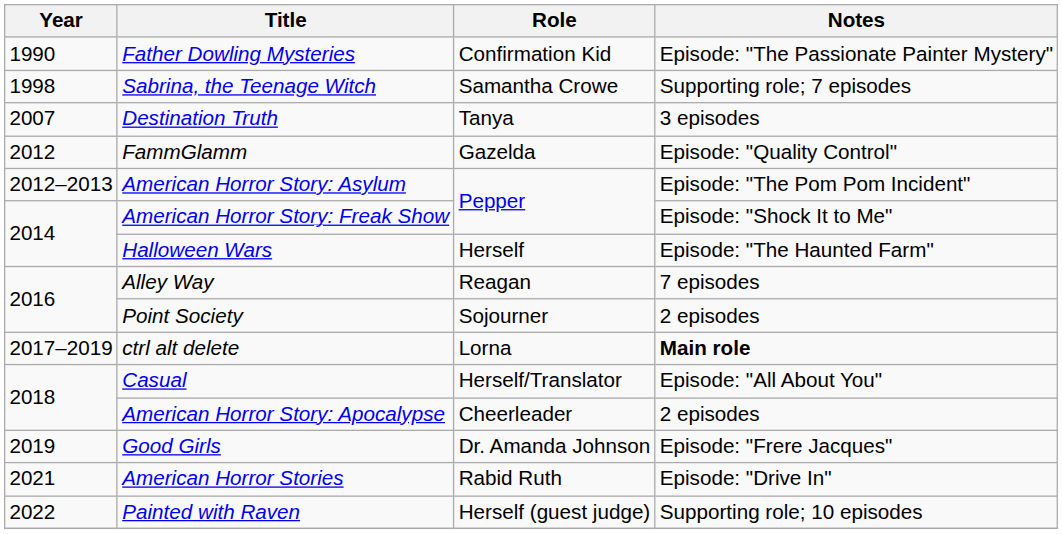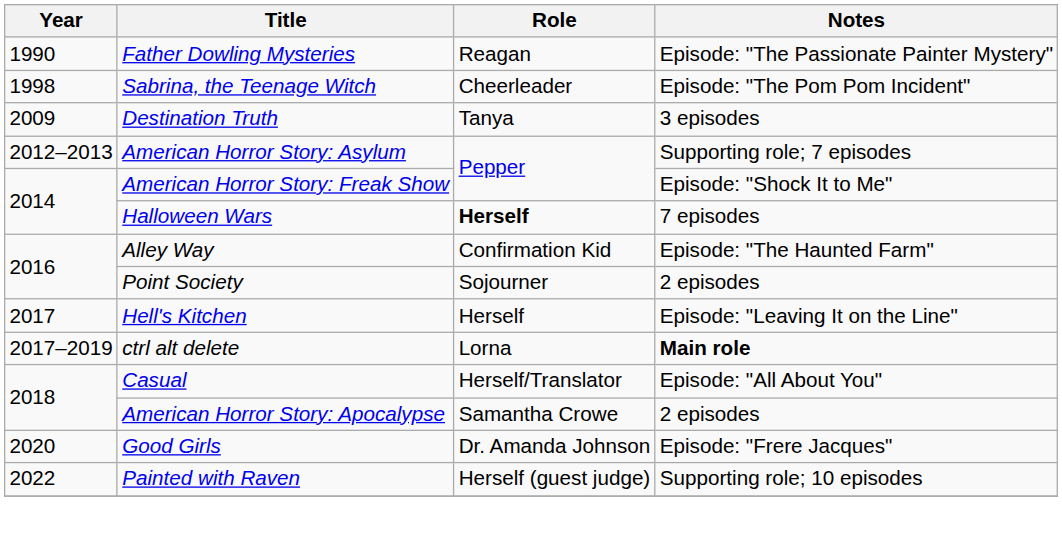 <table class="wikitable sortable">
 <tr>
 <th>Year</th>
 <th>Title</th>
 <th>Role</th>
 <th>Notes</th>
 </tr>
 <tr>
 <td>1990</td>
 <td><em><a href='#'>Father Dowling Mysteries</a></em></td>
-<td>Confirmation Kid</td>
+<td>Reagan</td>
 <td>Episode: "The Passionate Painter Mystery"</td>
 </tr>
 <tr>
 <td>1998</td>
 <td><em><a href='#'>Sabrina, the Teenage Witch</a></em></td>
-<td>Samantha Crowe</td>
-<td>Supporting role; 7 episodes</td>
+<td>Cheerleader</td>
+<td>Episode: "The Pom Pom Incident"</td>
 </tr>
 <tr>
-<td>2007</td>
+<td>2009</td>
 <td><em><a href='#'>Destination Truth</a></em></td>
 <td>Tanya</td>
 <td>3 episodes</td>
 </tr>
 <tr>
-<td>2012</td>
-<td><em>FammGlamm</em></td>
-<td>Gazelda</td>
-<td>Episode: "Quality Control"</td>
-</tr>
-<tr>
 <td>2012–2013</td>
 <td><em><a href='#'>American Horror Story: Asylum</a></em></td>
 <td rowspan=2><a href='#'>Pepper</a></td>
-<td>Episode: "The Pom Pom Incident"</td>
+<td>Supporting role; 7 episodes</td>
 </tr>
 <tr>
 <td rowspan=2>2014</td>
 <td><em><a href='#'>American Horror Story: Freak Show</a></em></td>
 <td>Episode: "Shock It to Me"</td>
 </tr>
 <tr>
 <td><em><a href='#'>Halloween Wars</a></em></td>
-<td>Herself</td>
-<td>Episode: "The Haunted Farm"</td>
+<td><strong>Herself</strong></td>
+<td>7 episodes</td>
 </tr>
 <tr>
 <td rowspan=2>2016</td>
 <td><em>Alley Way</em></td>
-<td>Reagan</td>
-<td>7 episodes</td>
+<td>Confirmation Kid</td>
+<td>Episode: "The Haunted Farm"</td>
 </tr>
 <tr>
 <td><em>Point Society</em></td>
 <td>Sojourner</td>
 <td>2 episodes</td>
+</tr>
+<tr>
+<td>2017</td>
+<td><em><a href='#'>Hell's Kitchen</a></em></td>
+<td>Herself</td>
+<td>Episode: "Leaving It on the Line"</td>
 </tr>
 <tr>
 <td>2017–2019</td>
 <td><em>ctrl alt delete </em></td>
 <td>Lorna</td>
 <td><strong>Main role</strong></td>
 </tr>
 <tr>
 <td rowspan=2>2018</td>
 <td><em><a href='#'>Casual</a></em></td>
 <td>Herself/Translator</td>
 <td>Episode: "All About You"</td>
 </tr>
 <tr>
 <td><em><a href='#'>American Horror Story: Apocalypse</a></em></td>
-<td>Cheerleader</td>
+<td>Samantha Crowe</td>
 <td>2 episodes</td>
 </tr>
 <tr>
-<td>2019</td>
+<td>2020</td>
 <td><em><a href='#'>Good Girls</a></em></td>
 <td>Dr. Amanda Johnson</td>
 <td>Episode: "Frere Jacques"</td>
-</tr>
-<tr>
-<td>2021</td>
-<td><em><a href='#'>American Horror Stories</a></em></td>
-<td>Rabid Ruth</td>
-<td>Episode: "Drive In"</td>
 </tr>
 <tr>
 <td>2022</td>
 <td><em><a href='#'>Painted with Raven</a></em></td>
 <td>Herself (guest judge)</td>
 <td>Supporting role; 10 episodes</td>
 </tr>
 <tr>
 </tr>
 </table>
